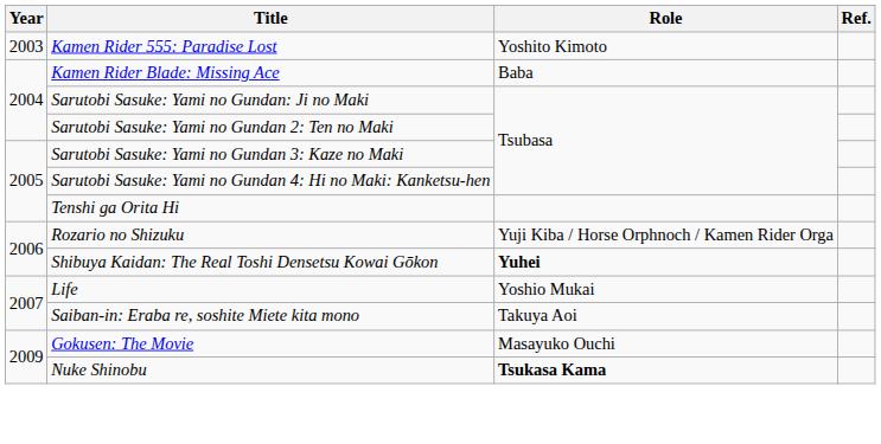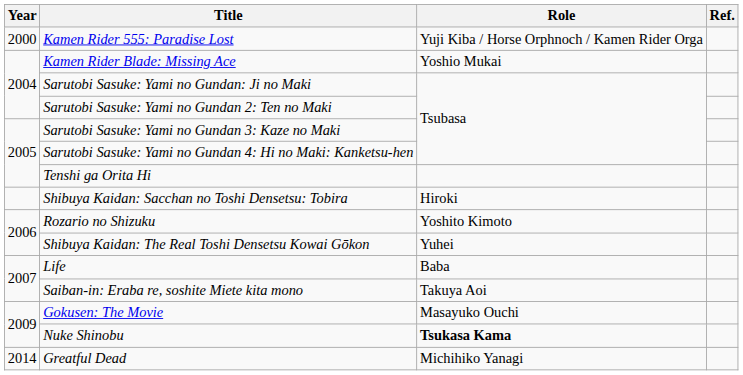 <table class="wikitable">
 <tr>
 <th>Year</th>
 <th>Title</th>
 <th>Role</th>
 <th>Ref.</th>
 </tr>
 <tr>
-<td>2003</td>
+<td>2000</td>
 <td><em><a href='#'>Kamen Rider 555: Paradise Lost</a></em></td>
-<td>Yoshito Kimoto</td>
+<td>Yuji Kiba / Horse Orphnoch / Kamen Rider Orga</td>
 <td></td>
 </tr>
 <tr>
 <td rowspan="3">2004</td>
 <td><em><a href='#'>Kamen Rider Blade: Missing Ace</a></em></td>
-<td>Baba</td>
+<td>Yoshio Mukai</td>
 <td></td>
 </tr>
 <tr>
 <td><em>Sarutobi Sasuke: Yami no Gundan: Ji no Maki</em></td>
 <td rowspan="4">Tsubasa</td>
 <td></td>
 </tr>
 <tr>
 <td><em>Sarutobi Sasuke: Yami no Gundan 2: Ten no Maki</em></td>
 <td></td>
 </tr>
 <tr>
 <td rowspan="3">2005</td>
 <td><em>Sarutobi Sasuke: Yami no Gundan 3: Kaze no Maki</em></td>
 <td></td>
 </tr>
 <tr>
 <td><em>Sarutobi Sasuke: Yami no Gundan 4: Hi no Maki: Kanketsu-hen</em></td>
 <td></td>
 </tr>
 <tr>
 <td><em>Tenshi ga Orita Hi</em></td>
 <td></td>
 <td></td>
 </tr>
 <tr>
+<td></td>
+<td><em>Shibuya Kaidan: Sacchan no Toshi Densetsu: Tobira</em></td>
+<td>Hiroki</td>
+<td></td>
+</tr>
+<tr>
 <td rowspan="2">2006</td>
 <td><em>Rozario no Shizuku</em></td>
-<td>Yuji Kiba / Horse Orphnoch / Kamen Rider Orga</td>
+<td>Yoshito Kimoto</td>
 <td></td>
 </tr>
 <tr>
 <td><em>Shibuya Kaidan: The Real Toshi Densetsu Kowai Gōkon</em></td>
-<td><strong>Yuhei</strong></td>
+<td>Yuhei</td>
 <td></td>
 </tr>
 <tr>
 <td rowspan="2">2007</td>
 <td><em>Life</em></td>
-<td>Yoshio Mukai</td>
+<td>Baba</td>
 <td></td>
 </tr>
 <tr>
 <td><em>Saiban-in: Eraba re, soshite Miete kita mono</em></td>
 <td>Takuya Aoi</td>
 <td></td>
 </tr>
 <tr>
 <td rowspan="2">2009</td>
 <td><em><a href='#'>Gokusen: The Movie</a></em></td>
 <td>Masayuko Ouchi</td>
 <td></td>
 </tr>
 <tr>
 <td><em>Nuke Shinobu</em></td>
 <td><strong>Tsukasa Kama</strong></td>
 <td></td>
 </tr>
+<tr>
+<td>2014</td>
+<td><em>Greatful Dead</em></td>
+<td>Michihiko Yanagi</td>
+<td></td>
+</tr>
 </table>
